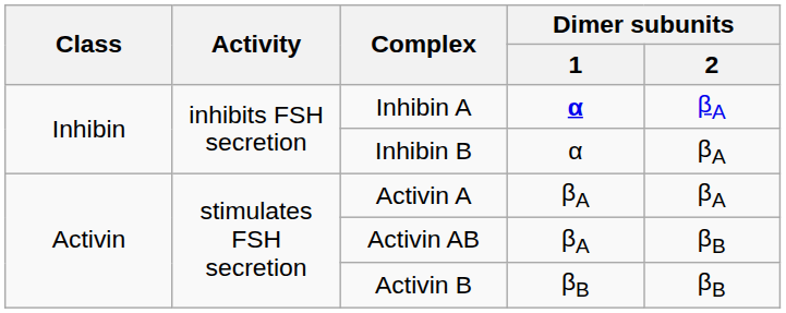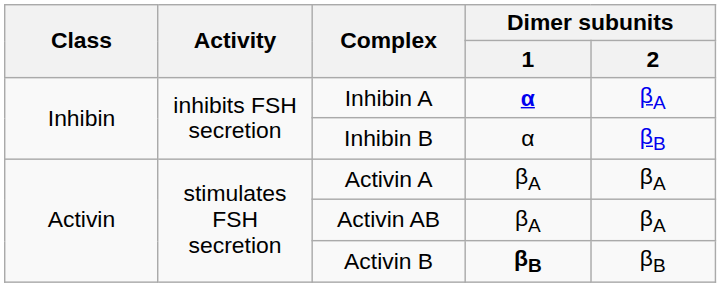 <table class="wikitable" border="3" style="text-align:center">
 <tr>
 <th rowspan="2" width="100">Class</th>
 <th rowspan="2" width="100">Activity</th>
 <th rowspan="2" width="100">Complex</th>
 <th colspan="3">Dimer subunits</th>
 </tr>
 <tr>
 <th width="80">1</th>
 <th width="80">2</th>
 </tr>
 <tr>
 <td rowspan="2">Inhibin</td>
 <td rowspan="2">inhibits FSH secretion</td>
 <td>Inhibin A</td>
 <td><strong><a href='#'>α</a></strong></td>
 <td><a href='#'>β<sub>A</sub></a></td>
 </tr>
 <tr>
 <td>Inhibin B</td>
 <td>α</td>
-<td>β<sub>A</sub></td>
+<td><a href='#'>β<sub>B</sub></a></td>
 </tr>
 <tr>
 <td rowspan="3">Activin</td>
 <td rowspan="3">stimulates FSH secretion</td>
 <td>Activin A</td>
 <td>β<sub>A</sub></td>
 <td>β<sub>A</sub></td>
 </tr>
 <tr>
 <td>Activin AB</td>
 <td>β<sub>A</sub></td>
-<td>β<sub>B</sub></td>
+<td>β<sub>A</sub></td>
 </tr>
 <tr>
 <td>Activin B</td>
-<td>β<sub>B</sub></td>
+<td><strong>β<sub>B</sub></strong></td>
 <td>β<sub>B</sub></td>
 </tr>
 </table>
